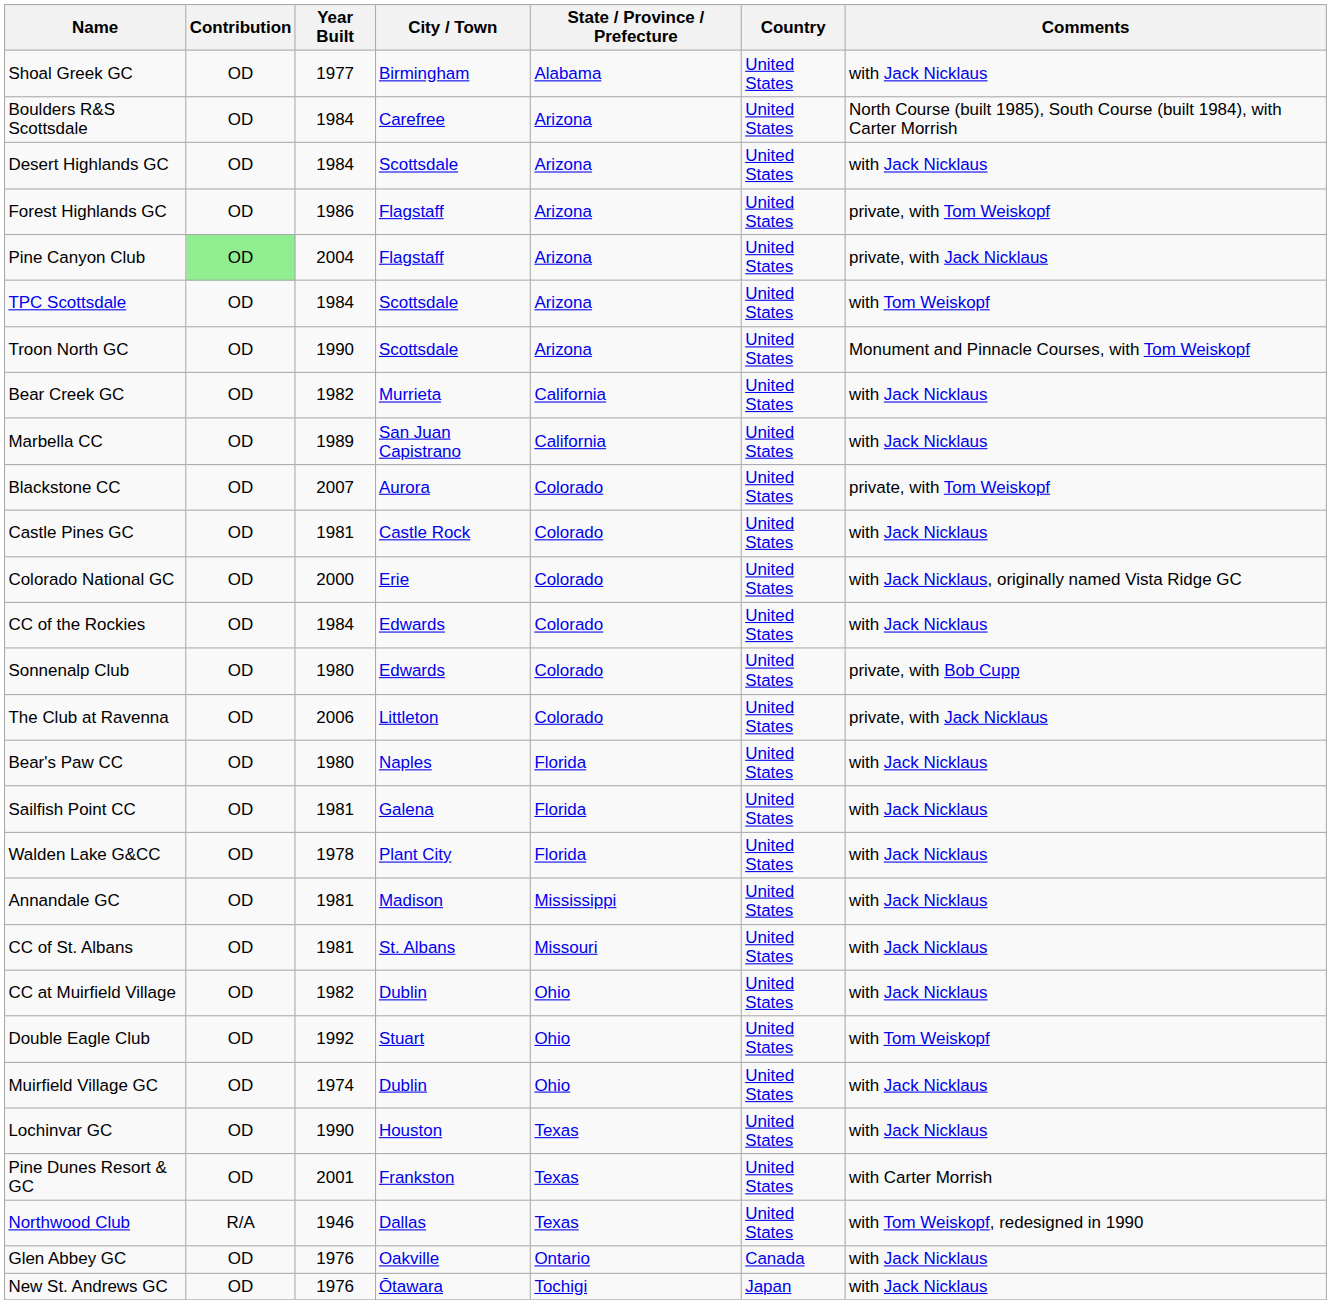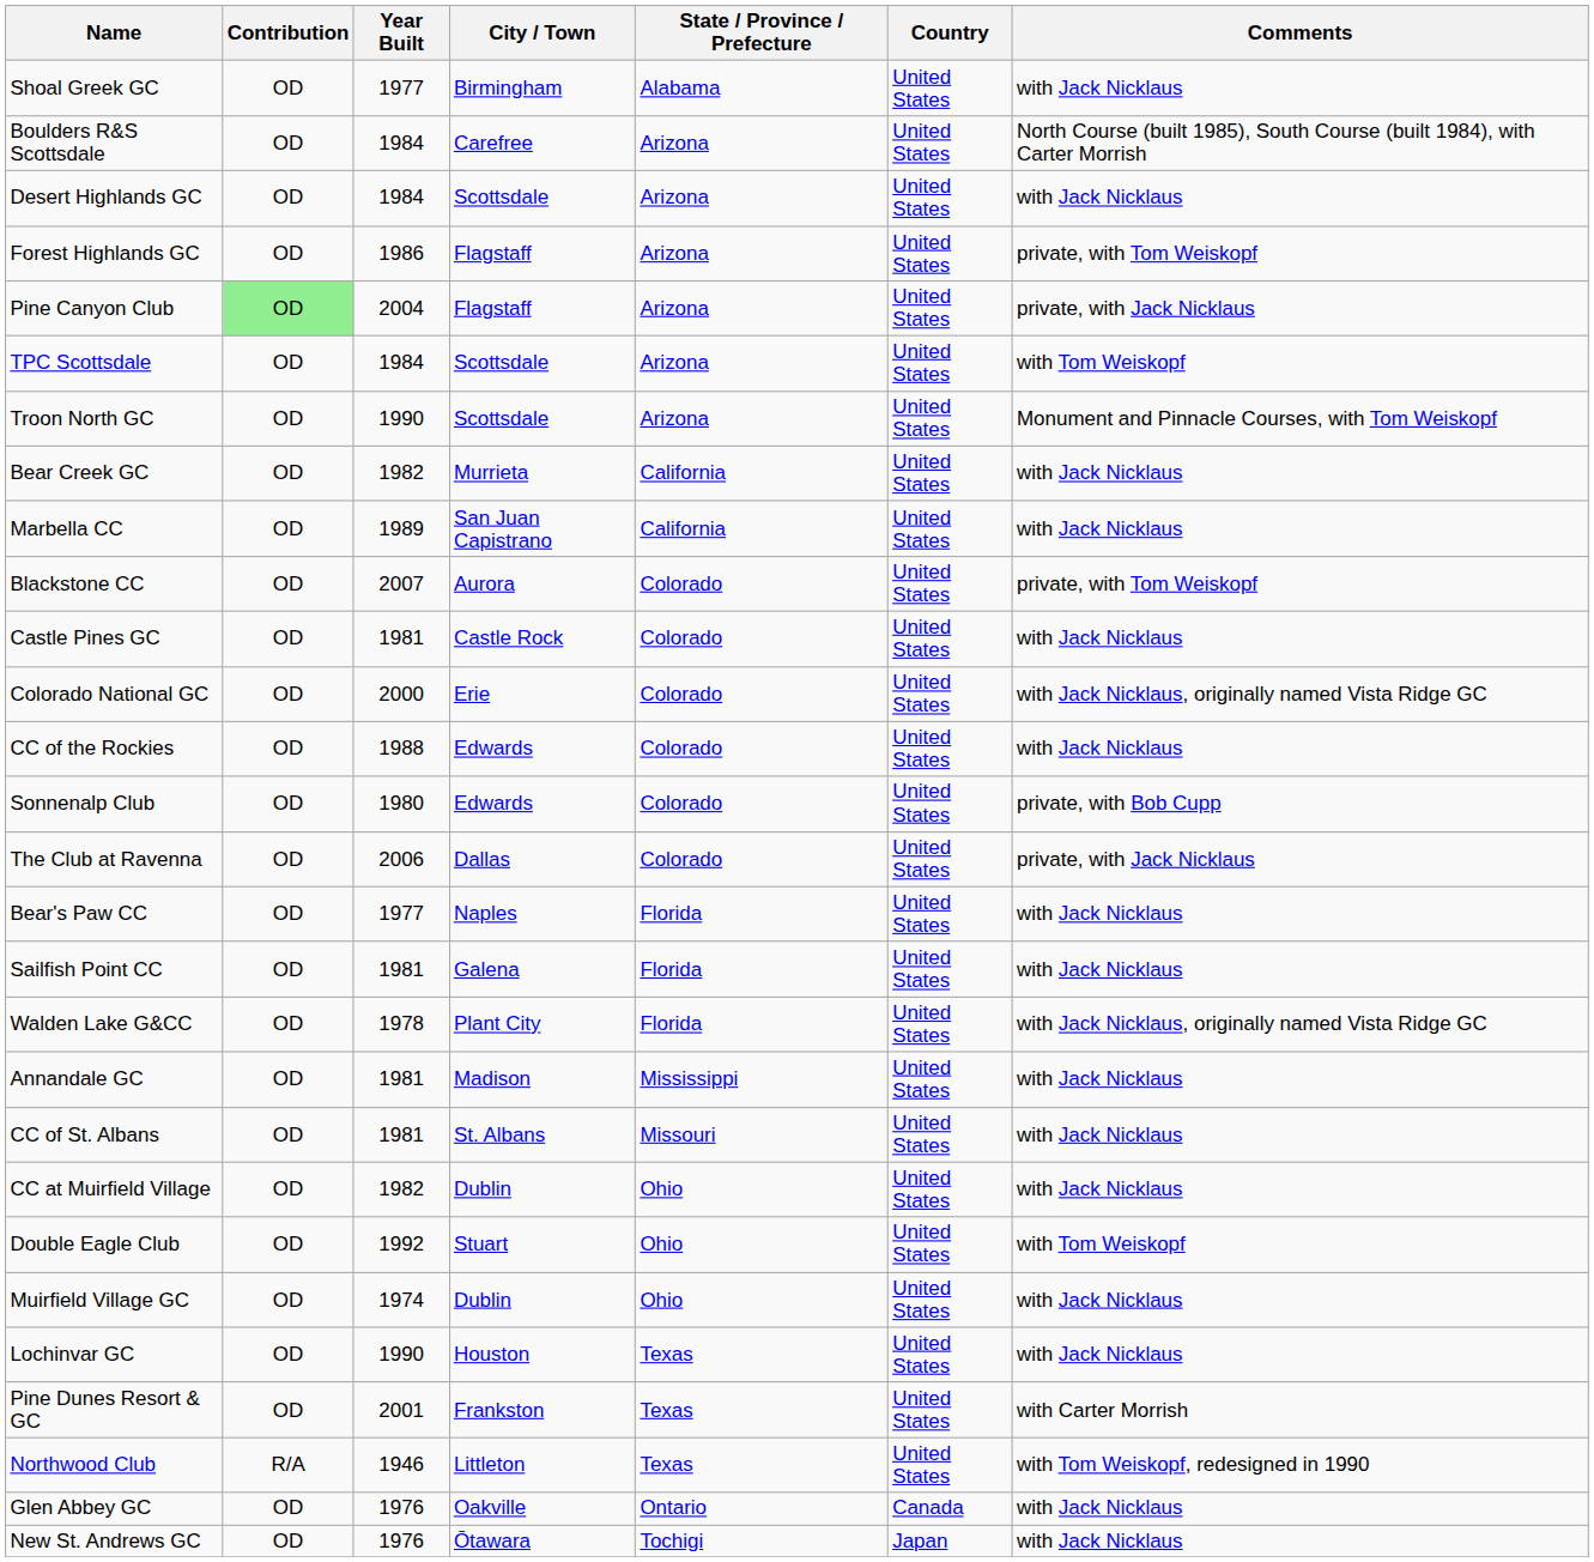 <table class="sortable wikitable">
 <tr>
 <th>Name</th>
 <th>Contribution</th>
 <th>Year Built</th>
 <th>City / Town</th>
 <th>State / Province / Prefecture</th>
 <th>Country</th>
 <th>Comments</th>
 </tr>
 <tr>
 <td>Shoal Greek GC</td>
 <td align=center>OD</td>
 <td align=center>1977</td>
 <td><a href='#'>Birmingham</a></td>
 <td><a href='#'>Alabama</a></td>
 <td> <a href='#'>United States</a></td>
 <td>with <a href='#'>Jack Nicklaus</a></td>
 </tr>
 <tr>
 <td>Boulders R&S Scottsdale</td>
 <td align=center>OD</td>
 <td align=center>1984</td>
 <td><a href='#'>Carefree</a></td>
 <td><a href='#'>Arizona</a></td>
 <td> <a href='#'>United States</a></td>
 <td>North Course (built 1985), South Course (built 1984), with Carter Morrish</td>
 </tr>
 <tr>
 <td>Desert Highlands GC</td>
 <td align=center>OD</td>
 <td align=center>1984</td>
 <td><a href='#'>Scottsdale</a></td>
 <td><a href='#'>Arizona</a></td>
 <td> <a href='#'>United States</a></td>
 <td>with <a href='#'>Jack Nicklaus</a></td>
 </tr>
 <tr>
 <td>Forest Highlands GC</td>
 <td align=center>OD</td>
 <td align=center>1986</td>
 <td><a href='#'>Flagstaff</a></td>
 <td><a href='#'>Arizona</a></td>
 <td> <a href='#'>United States</a></td>
 <td>private, with <a href='#'>Tom Weiskopf</a></td>
 </tr>
 <tr>
 <td>Pine Canyon Club</td>
 <td align=center style="background: lightgreen;">OD</td>
 <td align=center>2004</td>
 <td><a href='#'>Flagstaff</a></td>
 <td><a href='#'>Arizona</a></td>
 <td> <a href='#'>United States</a></td>
 <td>private, with <a href='#'>Jack Nicklaus</a></td>
 </tr>
 <tr>
 <td><a href='#'>TPC Scottsdale</a></td>
 <td align=center>OD</td>
 <td align=center>1984</td>
 <td><a href='#'>Scottsdale</a></td>
 <td><a href='#'>Arizona</a></td>
 <td> <a href='#'>United States</a></td>
 <td>with <a href='#'>Tom Weiskopf</a></td>
 </tr>
 <tr>
 <td>Troon North GC</td>
 <td align=center>OD</td>
 <td align=center>1990</td>
 <td><a href='#'>Scottsdale</a></td>
 <td><a href='#'>Arizona</a></td>
 <td> <a href='#'>United States</a></td>
 <td>Monument and Pinnacle Courses, with <a href='#'>Tom Weiskopf</a></td>
 </tr>
 <tr>
 <td>Bear Creek GC</td>
 <td align=center>OD</td>
 <td align=center>1982</td>
 <td><a href='#'>Murrieta</a></td>
 <td><a href='#'>California</a></td>
 <td> <a href='#'>United States</a></td>
 <td>with <a href='#'>Jack Nicklaus</a></td>
 </tr>
 <tr>
 <td>Marbella CC</td>
 <td align=center>OD</td>
 <td align=center>1989</td>
 <td><a href='#'>San Juan Capistrano</a></td>
 <td><a href='#'>California</a></td>
 <td> <a href='#'>United States</a></td>
 <td>with <a href='#'>Jack Nicklaus</a></td>
 </tr>
 <tr>
 <td>Blackstone CC</td>
 <td align=center>OD</td>
 <td align=center>2007</td>
 <td><a href='#'>Aurora</a></td>
 <td><a href='#'>Colorado</a></td>
 <td> <a href='#'>United States</a></td>
 <td>private, with <a href='#'>Tom Weiskopf</a></td>
 </tr>
 <tr>
 <td>Castle Pines GC</td>
 <td align=center>OD</td>
 <td align=center>1981</td>
 <td><a href='#'>Castle Rock</a></td>
 <td><a href='#'>Colorado</a></td>
 <td> <a href='#'>United States</a></td>
 <td>with <a href='#'>Jack Nicklaus</a></td>
 </tr>
 <tr>
 <td>Colorado National GC</td>
 <td align=center>OD</td>
 <td align=center>2000</td>
 <td><a href='#'>Erie</a></td>
 <td><a href='#'>Colorado</a></td>
 <td> <a href='#'>United States</a></td>
 <td>with <a href='#'>Jack Nicklaus</a>, originally named Vista Ridge GC</td>
 </tr>
 <tr>
 <td>CC of the Rockies</td>
 <td align=center>OD</td>
-<td align=center>1984</td>
+<td align=center>1988</td>
 <td><a href='#'>Edwards</a></td>
 <td><a href='#'>Colorado</a></td>
 <td> <a href='#'>United States</a></td>
 <td>with <a href='#'>Jack Nicklaus</a></td>
 </tr>
 <tr>
 <td>Sonnenalp Club</td>
 <td align=center>OD</td>
 <td align=center>1980</td>
 <td><a href='#'>Edwards</a></td>
 <td><a href='#'>Colorado</a></td>
 <td> <a href='#'>United States</a></td>
 <td>private, with <a href='#'>Bob Cupp</a></td>
 </tr>
 <tr>
 <td>The Club at Ravenna</td>
 <td align=center>OD</td>
 <td align=center>2006</td>
-<td><a href='#'>Littleton</a></td>
+<td><a href='#'>Dallas</a></td>
 <td><a href='#'>Colorado</a></td>
 <td> <a href='#'>United States</a></td>
 <td>private, with <a href='#'>Jack Nicklaus</a></td>
 </tr>
 <tr>
 <td>Bear's Paw CC</td>
 <td align=center>OD</td>
-<td align=center>1980</td>
+<td align=center>1977</td>
 <td><a href='#'>Naples</a></td>
 <td><a href='#'>Florida</a></td>
 <td> <a href='#'>United States</a></td>
 <td>with <a href='#'>Jack Nicklaus</a></td>
 </tr>
 <tr>
 <td>Sailfish Point CC</td>
 <td align=center>OD</td>
 <td align=center>1981</td>
 <td><a href='#'>Galena</a></td>
 <td><a href='#'>Florida</a></td>
 <td> <a href='#'>United States</a></td>
 <td>with <a href='#'>Jack Nicklaus</a></td>
 </tr>
 <tr>
 <td>Walden Lake G&CC</td>
 <td align=center>OD</td>
 <td align=center>1978</td>
 <td><a href='#'>Plant City</a></td>
 <td><a href='#'>Florida</a></td>
 <td> <a href='#'>United States</a></td>
-<td>with <a href='#'>Jack Nicklaus</a></td>
+<td>with <a href='#'>Jack Nicklaus</a>, originally named Vista Ridge GC</td>
 </tr>
 <tr>
 <td>Annandale GC</td>
 <td align=center>OD</td>
 <td align=center>1981</td>
 <td><a href='#'>Madison</a></td>
 <td><a href='#'>Mississippi</a></td>
 <td> <a href='#'>United States</a></td>
 <td>with <a href='#'>Jack Nicklaus</a></td>
 </tr>
 <tr>
 <td>CC of St. Albans</td>
 <td align="center">OD</td>
 <td align=center>1981</td>
 <td><a href='#'>St. Albans</a></td>
 <td><a href='#'>Missouri</a></td>
 <td> <a href='#'>United States</a></td>
 <td>with <a href='#'>Jack Nicklaus</a></td>
 </tr>
 <tr>
 <td>CC at Muirfield Village</td>
 <td align=center>OD</td>
 <td align=center>1982</td>
 <td><a href='#'>Dublin</a></td>
 <td><a href='#'>Ohio</a></td>
 <td> <a href='#'>United States</a></td>
 <td>with <a href='#'>Jack Nicklaus</a></td>
 </tr>
 <tr>
 <td>Double Eagle Club</td>
 <td align=center>OD</td>
 <td align=center>1992</td>
 <td><a href='#'>Stuart</a></td>
 <td><a href='#'>Ohio</a></td>
 <td> <a href='#'>United States</a></td>
 <td>with <a href='#'>Tom Weiskopf</a></td>
 </tr>
 <tr>
 <td>Muirfield Village GC</td>
 <td align=center>OD</td>
 <td align=center>1974</td>
 <td><a href='#'>Dublin</a></td>
 <td><a href='#'>Ohio</a></td>
 <td> <a href='#'>United States</a></td>
 <td>with <a href='#'>Jack Nicklaus</a></td>
 </tr>
 <tr>
 <td>Lochinvar GC</td>
 <td align=center>OD</td>
 <td align=center>1990</td>
 <td><a href='#'>Houston</a></td>
 <td><a href='#'>Texas</a></td>
 <td> <a href='#'>United States</a></td>
 <td>with <a href='#'>Jack Nicklaus</a></td>
 </tr>
 <tr>
 <td>Pine Dunes Resort & GC</td>
 <td align=center>OD</td>
 <td align=center>2001</td>
 <td><a href='#'>Frankston</a></td>
 <td><a href='#'>Texas</a></td>
 <td> <a href='#'>United States</a></td>
 <td>with Carter Morrish</td>
 </tr>
 <tr>
 <td><a href='#'>Northwood Club</a></td>
 <td align=center>R/A</td>
 <td align=center>1946</td>
-<td><a href='#'>Dallas</a></td>
+<td><a href='#'>Littleton</a></td>
 <td><a href='#'>Texas</a></td>
 <td> <a href='#'>United States</a></td>
 <td>with <a href='#'>Tom Weiskopf</a>, redesigned in 1990</td>
 </tr>
 <tr>
 <td>Glen Abbey GC</td>
 <td align=center>OD</td>
 <td align=center>1976</td>
 <td><a href='#'>Oakville</a></td>
 <td><a href='#'>Ontario</a></td>
 <td> <a href='#'>Canada</a></td>
 <td>with <a href='#'>Jack Nicklaus</a></td>
 </tr>
 <tr>
 <td>New St. Andrews GC</td>
 <td align=center>OD</td>
 <td align=center>1976</td>
 <td><a href='#'>Ōtawara</a></td>
 <td><a href='#'>Tochigi</a></td>
 <td> <a href='#'>Japan</a></td>
 <td>with <a href='#'>Jack Nicklaus</a></td>
 </tr>
 </table>
